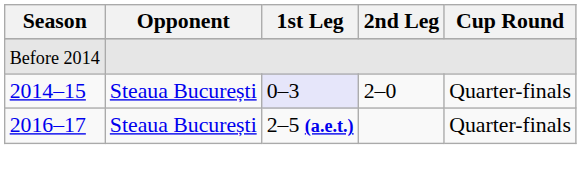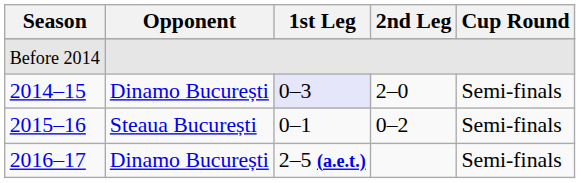 <table class="wikitable collapsible autocollapse">
 <tr style="background:#efefef;">
 <th>Season</th>
 <th>Opponent</th>
 <th>1st Leg</th>
 <th>2nd Leg</th>
 <th>Cup Round</th>
 </tr>
 <tr>
 </tr>
 <tr>
 <td style="background:#e6e6e6"><small>Before 2014</small></td>
 <td colspan="4" style="background:#e6e6e6"></td>
 </tr>
 <tr>
 <td><a href='#'>2014–15</a></td>
-<td><a href='#'>Steaua București</a></td>
+<td><a href='#'>Dinamo București</a></td>
 <td style="background: lavender;">0–3</td>
 <td>2–0</td>
-<td>Quarter-finals</td>
+<td>Semi-finals</td>
+</tr>
+<tr>
+<td><a href='#'>2015–16</a></td>
+<td><a href='#'>Steaua București</a></td>
+<td>0–1</td>
+<td>0–2</td>
+<td>Semi-finals</td>
 </tr>
 <tr>
 <td><a href='#'>2016–17</a></td>
-<td><a href='#'>Steaua București</a></td>
+<td><a href='#'>Dinamo București</a></td>
 <td>2–5 <small><strong><a href='#'>(a.e.t.)</a></strong></small></td>
 <td></td>
-<td>Quarter-finals</td>
+<td>Semi-finals</td>
 </tr>
 </table>
